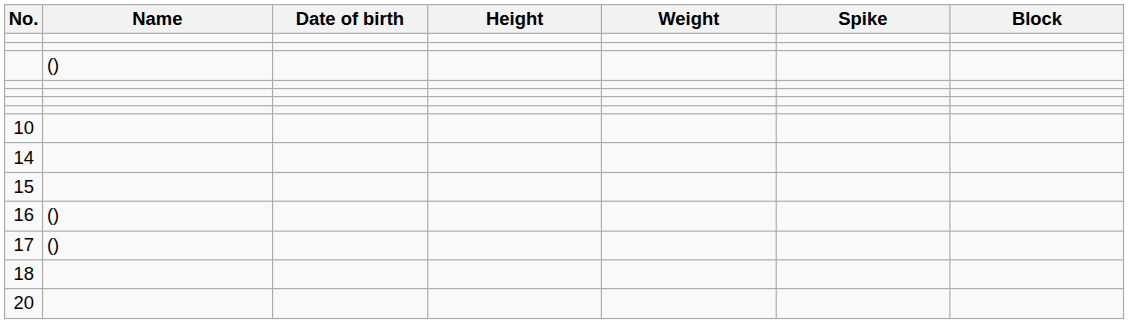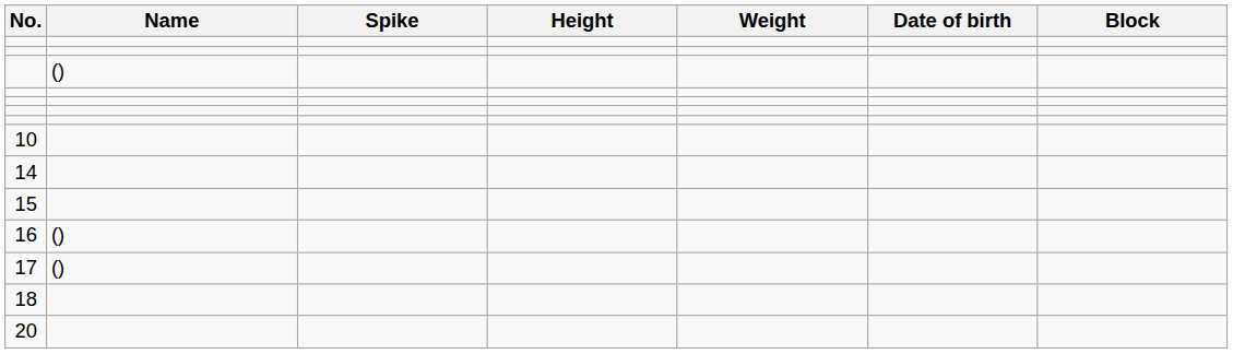 <table class="wikitable sortable" style="font-size:100%; text-align:center;">
 <tr>
 <th>No.</th>
 <th style="width:12em">Name</th>
-<th style="width:8em">Date of birth</th>
+<th style="width:9em">Spike</th>
 <th style="width:9em">Height</th>
 <th style="width:9em">Weight</th>
-<th style="width:9em">Spike</th>
+<th style="width:8em">Date of birth</th>
 <th style="width:9em">Block</th>
 </tr>
 <tr>
 <td></td>
 <td align=left> </td>
-<td align=right></td>
 <td></td>
 <td></td>
 <td></td>
+<td align=right></td>
 <td></td>
 </tr>
 <tr>
 <td></td>
 <td align=left> </td>
-<td align=right></td>
 <td></td>
 <td></td>
 <td></td>
+<td align=right></td>
 <td></td>
 </tr>
 <tr>
 <td></td>
 <td align=left>  ()</td>
-<td align=right></td>
 <td></td>
 <td></td>
 <td></td>
+<td align=right></td>
 <td></td>
 </tr>
 <tr>
 <td></td>
 <td align=left> </td>
-<td align=right></td>
 <td></td>
 <td></td>
 <td></td>
+<td align=right></td>
 <td></td>
 </tr>
 <tr>
 <td></td>
 <td align=left> </td>
-<td align=right></td>
 <td></td>
 <td></td>
 <td></td>
+<td align=right></td>
 <td></td>
 </tr>
 <tr>
 <td></td>
 <td align=left> </td>
-<td align=right></td>
 <td></td>
 <td></td>
 <td></td>
+<td align=right></td>
 <td></td>
 </tr>
 <tr>
 <td></td>
 <td align=left> </td>
-<td align=right></td>
 <td></td>
 <td></td>
 <td></td>
+<td align=right></td>
 <td></td>
 </tr>
 <tr>
 <td>10</td>
 <td align=left> </td>
-<td align=right></td>
 <td></td>
 <td></td>
 <td></td>
+<td align=right></td>
 <td></td>
 </tr>
 <tr>
 <td>14</td>
 <td align=left> </td>
-<td align=right></td>
 <td></td>
 <td></td>
 <td></td>
+<td align=right></td>
 <td></td>
 </tr>
 <tr>
 <td>15</td>
 <td align=left> </td>
-<td align=right></td>
 <td></td>
 <td></td>
 <td></td>
+<td align=right></td>
 <td></td>
 </tr>
 <tr>
 <td>16</td>
 <td align=left>  ()</td>
-<td align=right></td>
 <td></td>
 <td></td>
 <td></td>
+<td align=right></td>
 <td></td>
 </tr>
 <tr>
 <td>17</td>
 <td align=left>  ()</td>
-<td align=right></td>
 <td></td>
 <td></td>
 <td></td>
+<td align=right></td>
 <td></td>
 </tr>
 <tr>
 <td>18</td>
 <td align=left> </td>
-<td align=right></td>
 <td></td>
 <td></td>
 <td></td>
+<td align=right></td>
 <td></td>
 </tr>
 <tr>
 <td>20</td>
 <td align=left> </td>
-<td align=right></td>
 <td></td>
 <td></td>
 <td></td>
+<td align=right></td>
 <td></td>
 </tr>
 </table>
